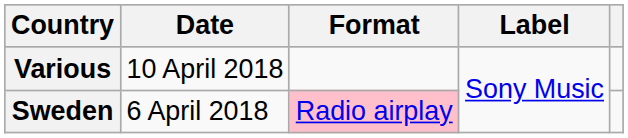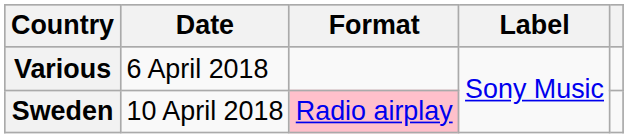 <table class="wikitable plainrowheaders">
 <tr>
 <th scope="col">Country</th>
 <th scope="col">Date</th>
 <th scope="col">Format</th>
 <th scope="col">Label</th>
 <th scope="col"></th>
 </tr>
 <tr>
 <th scope="row">Various</th>
-<td>10 April 2018</td>
+<td>6 April 2018</td>
 <td></td>
 <td rowspan="2"><a href='#'>Sony Music</a></td>
 <td style="text-align:center;"></td>
 </tr>
 <tr>
 <th scope="row">Sweden</th>
-<td>6 April 2018</td>
+<td>10 April 2018</td>
 <td style="background: pink;"><a href='#'>Radio airplay</a></td>
 <td style="text-align:center;"></td>
 </tr>
 </table>
